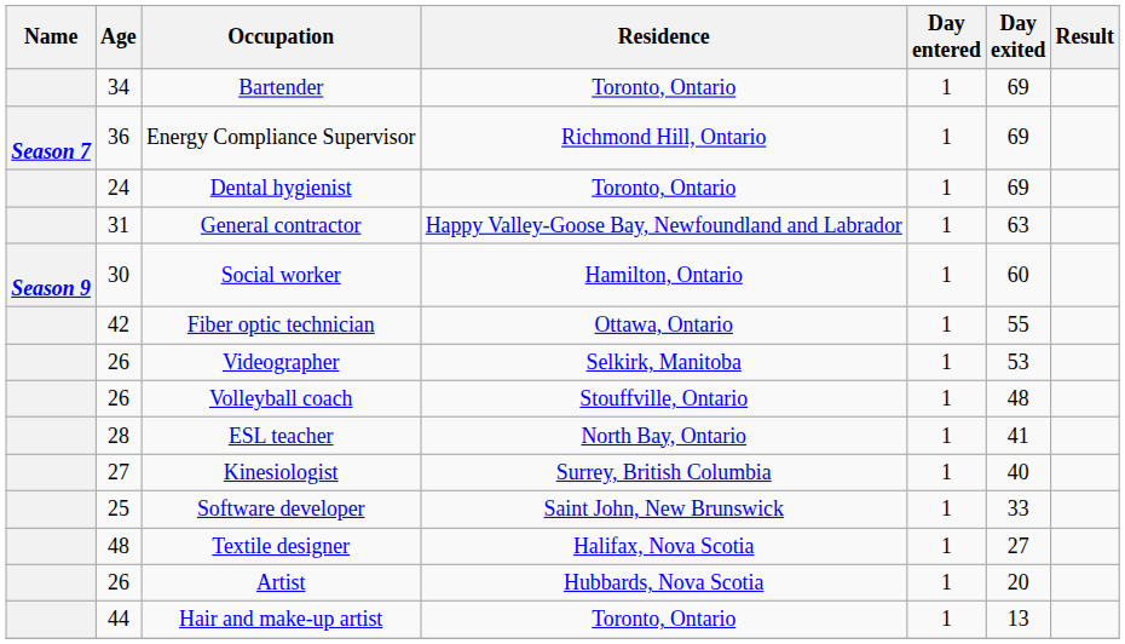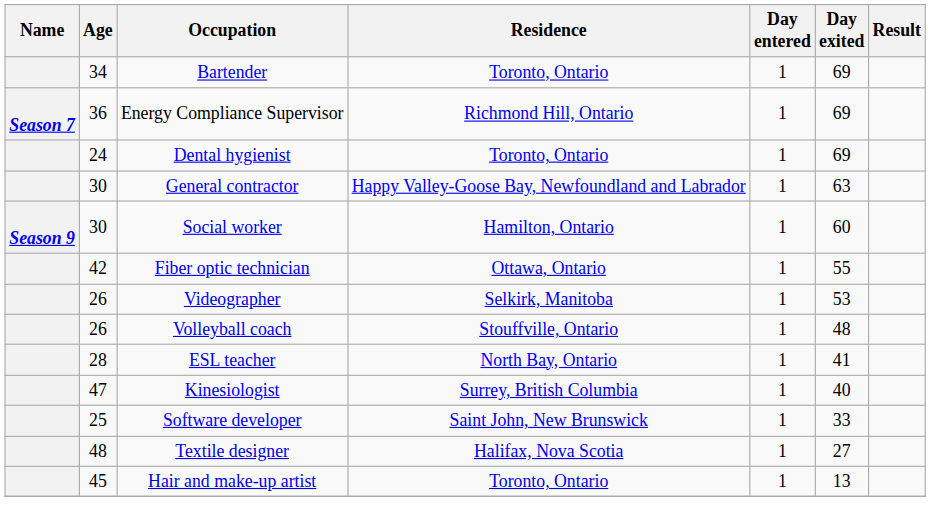 <table class="wikitable sortable" style="text-align:center; line-height:20px; width:auto; margin:auto;" >
 <tr>
 <th>Name</th>
 <th scope="col">Age</th>
 <th scope="col" class="unsortable">Occupation</th>
 <th scope="col">Residence</th>
 <th scope="col" class="unsortable">Day<br>entered</th>
 <th scope="col">Day<br>exited</th>
 <th scope="col">Result</th>
 </tr>
 <tr>
 <th></th>
 <td>34</td>
 <td><a href='#'>Bartender</a></td>
 <td><a href='#'>Toronto, Ontario</a></td>
 <td>1</td>
 <td>69</td>
 <td></td>
 </tr>
 <tr>
 <th><br><a href='#'><em>Season 7</em></a></th>
 <td>36</td>
 <td>Energy Compliance Supervisor </td>
 <td><a href='#'>Richmond Hill, Ontario</a></td>
 <td>1</td>
 <td>69</td>
 <td></td>
 </tr>
 <tr>
 <th></th>
 <td>24</td>
 <td><a href='#'>Dental hygienist</a></td>
 <td><a href='#'>Toronto, Ontario</a></td>
 <td>1</td>
 <td>69</td>
 <td></td>
 </tr>
 <tr>
 <th></th>
-<td>31</td>
+<td>30</td>
 <td><a href='#'>General contractor</a></td>
 <td><a href='#'>Happy Valley-Goose Bay, Newfoundland and Labrador</a></td>
 <td>1</td>
 <td>63</td>
 <td></td>
 </tr>
 <tr>
 <th><br><a href='#'><em>Season 9</em></a></th>
 <td>30</td>
 <td><a href='#'>Social worker</a></td>
 <td><a href='#'>Hamilton, Ontario</a></td>
 <td>1</td>
 <td>60</td>
 <td></td>
 </tr>
 <tr>
 <th></th>
 <td>42</td>
 <td><a href='#'>Fiber optic technician</a></td>
 <td><a href='#'>Ottawa, Ontario</a></td>
 <td>1</td>
 <td>55</td>
 <td></td>
 </tr>
 <tr>
 <th></th>
 <td>26</td>
 <td><a href='#'>Videographer</a></td>
 <td><a href='#'>Selkirk, Manitoba</a></td>
 <td>1</td>
 <td>53</td>
 <td></td>
 </tr>
 <tr>
 <th></th>
 <td>26</td>
 <td><a href='#'>Volleyball coach</a></td>
 <td><a href='#'>Stouffville, Ontario</a></td>
 <td>1</td>
 <td>48</td>
 <td></td>
 </tr>
 <tr>
 <th></th>
 <td>28</td>
 <td><a href='#'>ESL teacher</a></td>
 <td><a href='#'>North Bay, Ontario</a></td>
 <td>1</td>
 <td>41</td>
 <td></td>
 </tr>
 <tr>
 <th></th>
-<td>27</td>
+<td>47</td>
 <td><a href='#'>Kinesiologist</a></td>
 <td><a href='#'>Surrey, British Columbia</a></td>
 <td>1</td>
 <td>40</td>
 <td></td>
 </tr>
 <tr>
 <th></th>
 <td>25</td>
 <td><a href='#'>Software developer</a></td>
 <td><a href='#'>Saint John, New Brunswick</a></td>
 <td>1</td>
 <td>33</td>
 <td></td>
 </tr>
 <tr>
 <th></th>
 <td>48</td>
 <td><a href='#'>Textile designer</a></td>
 <td><a href='#'>Halifax, Nova Scotia</a></td>
 <td>1</td>
 <td>27</td>
 <td></td>
 </tr>
 <tr>
 <th></th>
-<td>26</td>
-<td><a href='#'>Artist</a></td>
-<td><a href='#'>Hubbards, Nova Scotia</a></td>
-<td>1</td>
-<td>20</td>
-<td></td>
-</tr>
-<tr>
-<th></th>
-<td>44</td>
+<td>45</td>
 <td><a href='#'>Hair and make-up artist</a></td>
 <td><a href='#'>Toronto, Ontario</a></td>
 <td>1</td>
 <td>13</td>
 <td></td>
 </tr>
 <tr>
 </tr>
 </table>
